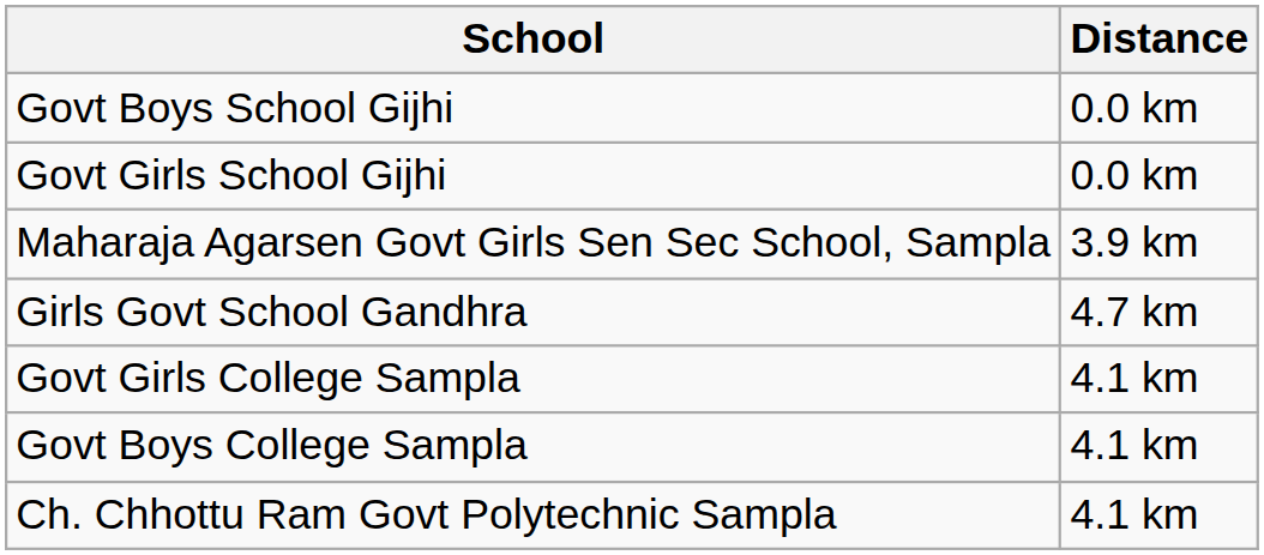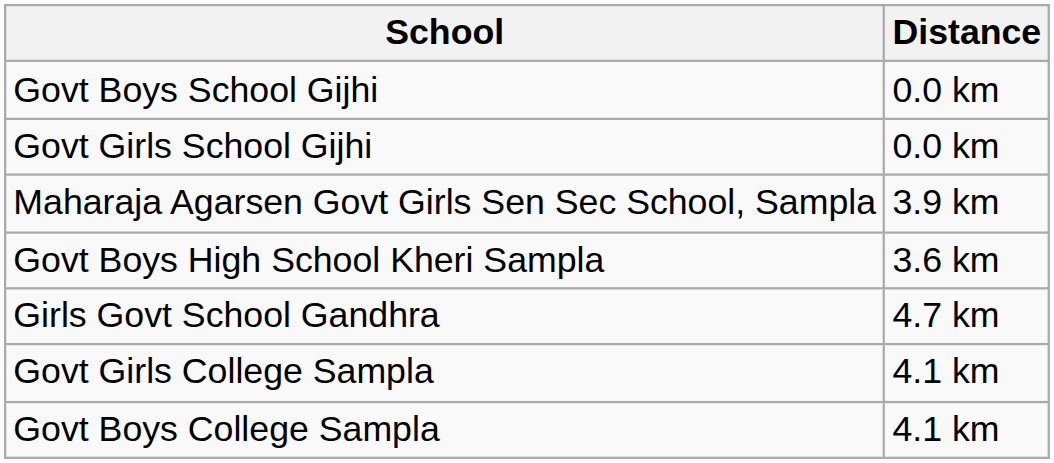 <table class="wikitable">
 <tr>
 <th>School</th>
 <th>Distance</th>
 </tr>
 <tr>
 <td>Govt Boys School Gijhi</td>
 <td>0.0 km</td>
 </tr>
 <tr>
 <td>Govt Girls School Gijhi</td>
 <td>0.0 km</td>
 </tr>
 <tr>
 <td>Maharaja Agarsen Govt Girls Sen Sec School, Sampla</td>
 <td>3.9 km</td>
 </tr>
 <tr>
+<td>Govt Boys High School Kheri Sampla</td>
+<td>3.6 km</td>
+</tr>
+<tr>
 <td>Girls Govt School Gandhra</td>
 <td>4.7 km</td>
 </tr>
 <tr>
 <td>Govt Girls College Sampla</td>
 <td>4.1 km</td>
 </tr>
 <tr>
 <td>Govt Boys College Sampla</td>
 <td>4.1 km</td>
 </tr>
-<tr>
-<td>Ch. Chhottu Ram Govt Polytechnic Sampla</td>
-<td>4.1 km</td>
-</tr>
 </table>
